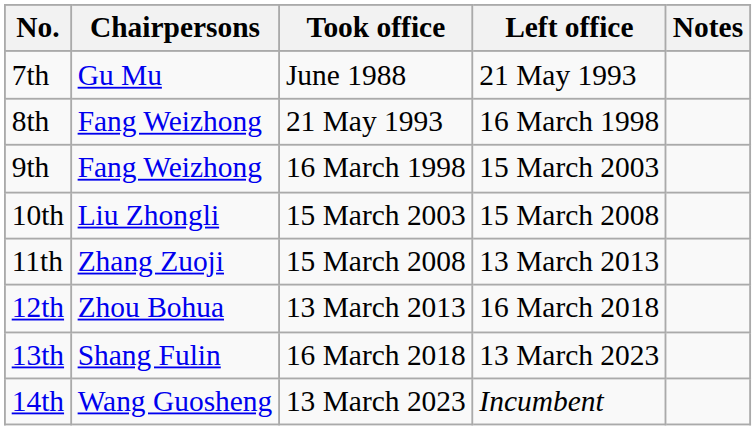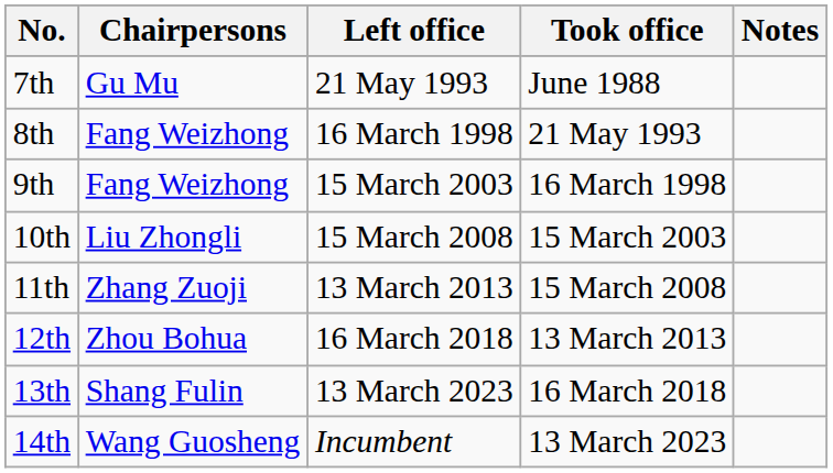 <table class="wikitable">
 <tr>
 <th>No.</th>
 <th>Chairpersons</th>
+<th>Left office</th>
 <th>Took office</th>
-<th>Left office</th>
 <th>Notes</th>
 </tr>
 <tr>
 <td>7th</td>
 <td><a href='#'>Gu Mu</a></td>
+<td>21 May 1993</td>
 <td>June 1988</td>
-<td>21 May 1993</td>
 <td></td>
 </tr>
 <tr>
 <td>8th</td>
 <td><a href='#'>Fang Weizhong</a></td>
+<td>16 March 1998</td>
 <td>21 May 1993</td>
-<td>16 March 1998</td>
 <td></td>
 </tr>
 <tr>
 <td>9th</td>
 <td><a href='#'>Fang Weizhong</a></td>
+<td>15 March 2003</td>
 <td>16 March 1998</td>
-<td>15 March 2003</td>
 <td></td>
 </tr>
 <tr>
 <td>10th</td>
 <td><a href='#'>Liu Zhongli</a></td>
+<td>15 March 2008</td>
 <td>15 March 2003</td>
-<td>15 March 2008</td>
 <td></td>
 </tr>
 <tr>
 <td>11th</td>
 <td><a href='#'>Zhang Zuoji</a></td>
+<td>13 March 2013</td>
 <td>15 March 2008</td>
-<td>13 March 2013</td>
 <td></td>
 </tr>
 <tr>
 <td><a href='#'>12th</a></td>
 <td><a href='#'>Zhou Bohua</a></td>
+<td>16 March 2018</td>
 <td>13 March 2013</td>
-<td>16 March 2018</td>
 <td></td>
 </tr>
 <tr>
 <td><a href='#'>13th</a></td>
 <td><a href='#'>Shang Fulin</a></td>
+<td>13 March 2023</td>
 <td>16 March 2018</td>
-<td>13 March 2023</td>
 <td></td>
 </tr>
 <tr>
 <td><a href='#'>14th</a></td>
 <td><a href='#'>Wang Guosheng</a></td>
+<td><em>Incumbent</em></td>
 <td>13 March 2023</td>
-<td><em>Incumbent</em></td>
 <td></td>
 </tr>
 </table>
